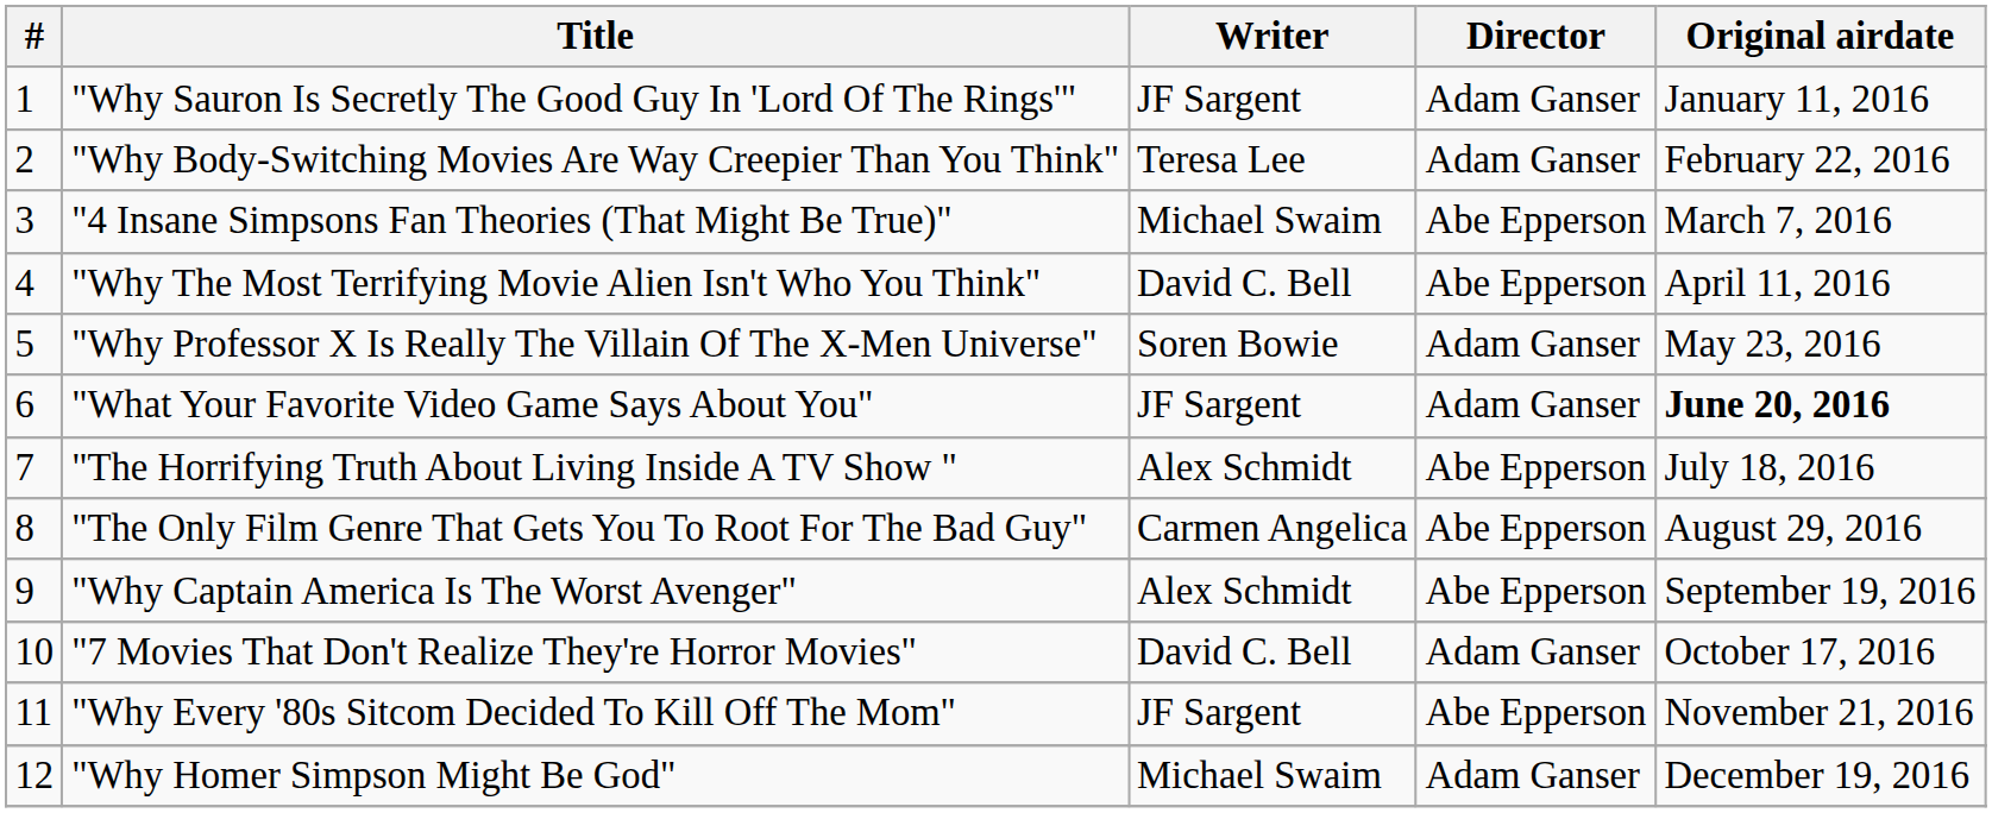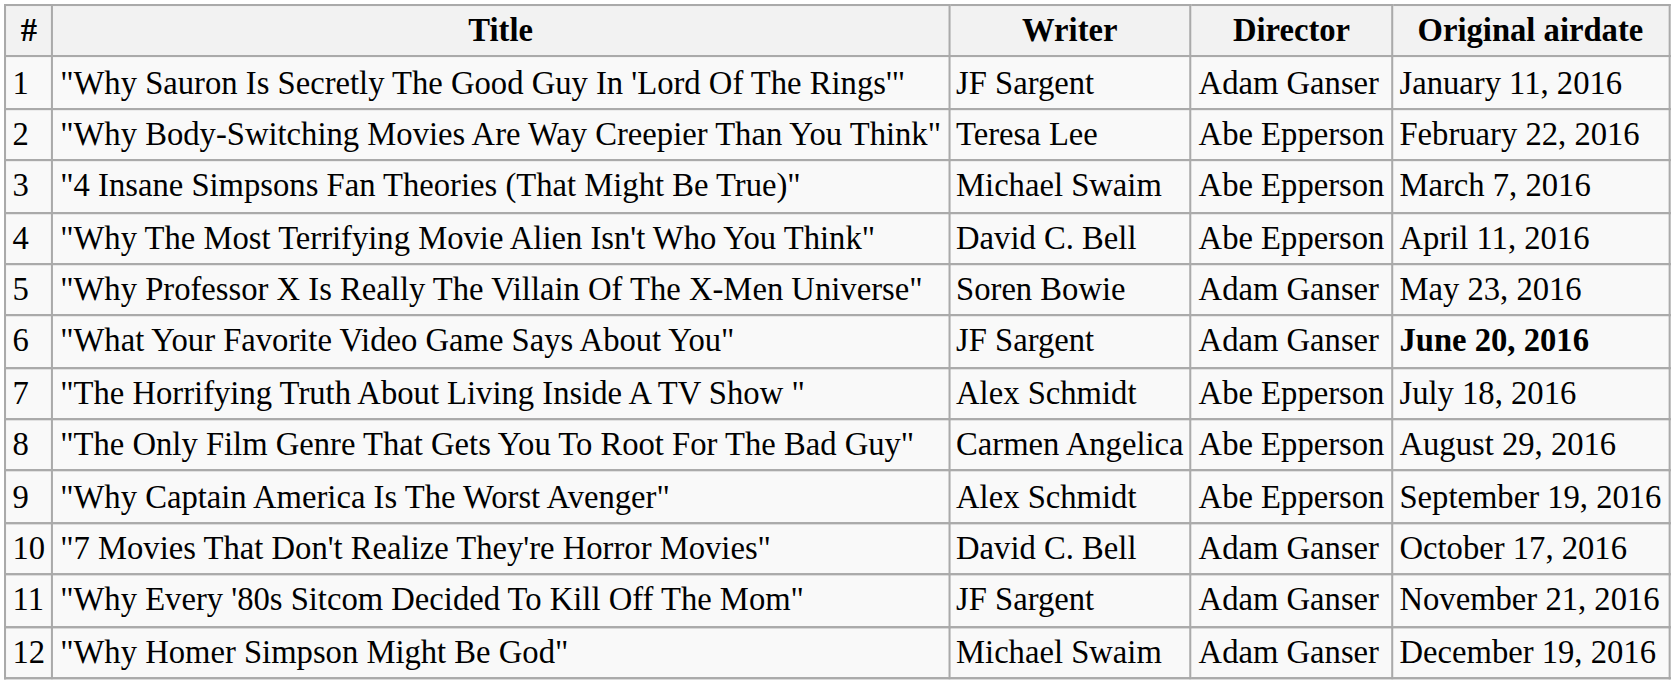 <table class="wikitable">
 <tr>
 <th>#</th>
 <th>Title</th>
 <th>Writer</th>
 <th>Director</th>
 <th>Original airdate</th>
 </tr>
 <tr>
 </tr>
 <tr>
 <td>1</td>
 <td>"Why Sauron Is Secretly The Good Guy In 'Lord Of The Rings'"</td>
 <td>JF Sargent</td>
 <td>Adam Ganser</td>
 <td>January 11, 2016</td>
 </tr>
 <tr>
 </tr>
 <tr>
 <td>2</td>
 <td>"Why Body-Switching Movies Are Way Creepier Than You Think"</td>
 <td>Teresa Lee</td>
-<td>Adam Ganser</td>
+<td>Abe Epperson</td>
 <td>February 22, 2016</td>
 </tr>
 <tr>
 </tr>
 <tr>
 <td>3</td>
 <td>"4 Insane Simpsons Fan Theories (That Might Be True)"</td>
 <td>Michael Swaim</td>
 <td>Abe Epperson</td>
 <td>March 7, 2016</td>
 </tr>
 <tr>
 </tr>
 <tr>
 <td>4</td>
 <td>"Why The Most Terrifying Movie Alien Isn't Who You Think"</td>
 <td>David C. Bell</td>
 <td>Abe Epperson</td>
 <td>April 11, 2016</td>
 </tr>
 <tr>
 </tr>
 <tr>
 <td>5</td>
 <td>"Why Professor X Is Really The Villain Of The X-Men Universe"</td>
 <td>Soren Bowie</td>
 <td>Adam Ganser</td>
 <td>May 23, 2016</td>
 </tr>
 <tr>
 </tr>
 <tr>
 <td>6</td>
 <td>"What Your Favorite Video Game Says About You"</td>
 <td>JF Sargent</td>
 <td>Adam Ganser</td>
 <td><strong>June 20, 2016</strong></td>
 </tr>
 <tr>
 </tr>
 <tr>
 <td>7</td>
 <td>"The Horrifying Truth About Living Inside A TV Show "</td>
 <td>Alex Schmidt</td>
 <td>Abe Epperson</td>
 <td>July 18, 2016</td>
 </tr>
 <tr>
 </tr>
 <tr>
 <td>8</td>
 <td>"The Only Film Genre That Gets You To Root For The Bad Guy"</td>
 <td>Carmen Angelica</td>
 <td>Abe Epperson</td>
 <td>August 29, 2016</td>
 </tr>
 <tr>
 </tr>
 <tr>
 <td>9</td>
 <td>"Why Captain America Is The Worst Avenger"</td>
 <td>Alex Schmidt</td>
 <td>Abe Epperson</td>
 <td>September 19, 2016</td>
 </tr>
 <tr>
 </tr>
 <tr>
 <td>10</td>
 <td>"7 Movies That Don't Realize They're Horror Movies"</td>
 <td>David C. Bell</td>
 <td>Adam Ganser</td>
 <td>October 17, 2016</td>
 </tr>
 <tr>
 </tr>
 <tr>
 <td>11</td>
 <td>"Why Every '80s Sitcom Decided To Kill Off The Mom"</td>
 <td>JF Sargent</td>
-<td>Abe Epperson</td>
+<td>Adam Ganser</td>
 <td>November 21, 2016</td>
 </tr>
 <tr>
 </tr>
 <tr>
 <td>12</td>
 <td>"Why Homer Simpson Might Be God"</td>
 <td>Michael Swaim</td>
 <td>Adam Ganser</td>
 <td>December 19, 2016</td>
 </tr>
 <tr>
 </tr>
 <tr>
 </tr>
 </table>
